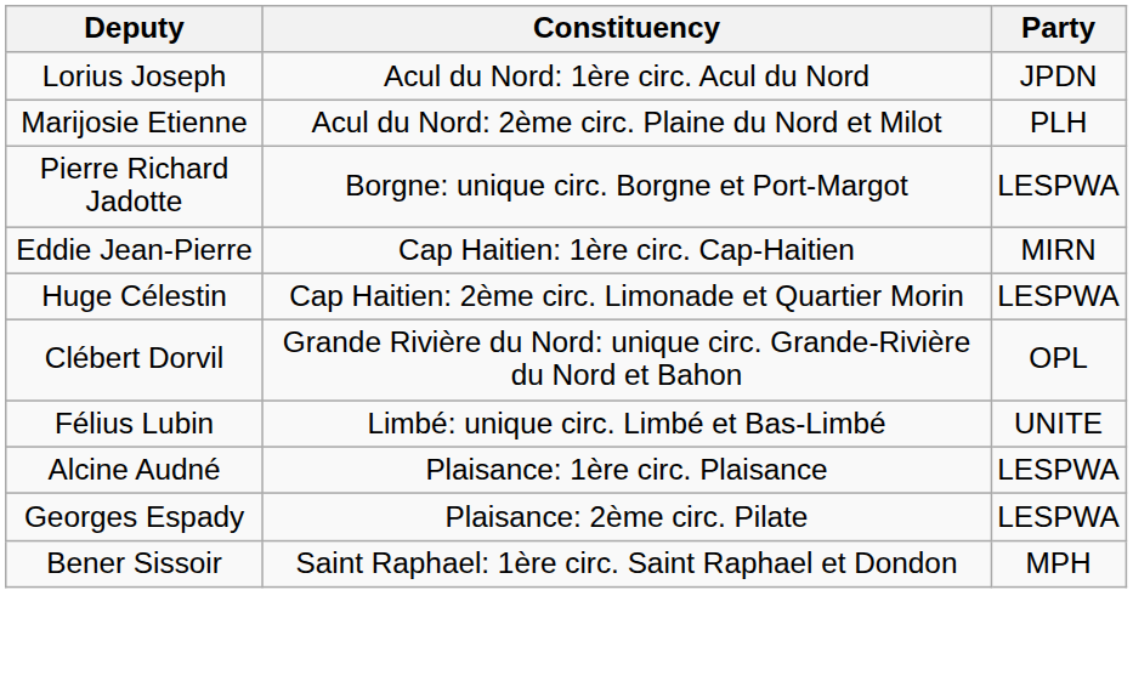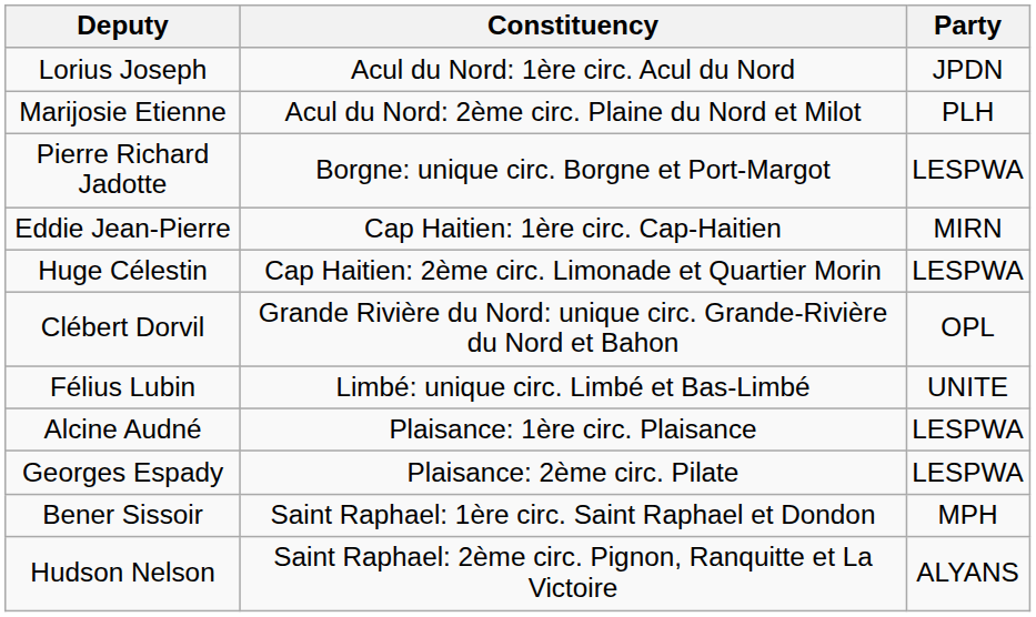 <table class="wikitable" style="text-align:center;">
 <tr>
 <th>Deputy</th>
 <th>Constituency</th>
 <th>Party</th>
 </tr>
 <tr>
 <td>Lorius Joseph</td>
 <td>Acul du Nord: 1ère circ. Acul du Nord</td>
 <td>JPDN</td>
 </tr>
 <tr>
 <td>Marijosie Etienne</td>
 <td>Acul du Nord: 2ème circ. Plaine du Nord et Milot</td>
 <td>PLH</td>
 </tr>
 <tr>
 <td>Pierre Richard Jadotte</td>
 <td>Borgne: unique circ. Borgne et Port-Margot</td>
 <td>LESPWA</td>
 </tr>
 <tr>
 <td>Eddie Jean-Pierre</td>
 <td>Cap Haitien: 1ère circ. Cap-Haitien</td>
 <td>MIRN</td>
 </tr>
 <tr>
 <td>Huge Célestin</td>
 <td>Cap Haitien: 2ème circ. Limonade et Quartier Morin</td>
 <td>LESPWA</td>
 </tr>
 <tr>
 <td>Clébert Dorvil</td>
 <td>Grande Rivière du Nord: unique circ. Grande-Rivière du Nord et Bahon</td>
 <td>OPL</td>
 </tr>
 <tr>
 <td>Félius Lubin</td>
 <td>Limbé: unique circ. Limbé et Bas-Limbé</td>
 <td>UNITE</td>
 </tr>
 <tr>
 <td>Alcine Audné</td>
 <td>Plaisance: 1ère circ. Plaisance</td>
 <td>LESPWA</td>
 </tr>
 <tr>
 <td>Georges Espady</td>
 <td>Plaisance: 2ème circ. Pilate</td>
 <td>LESPWA</td>
 </tr>
 <tr>
 <td>Bener Sissoir</td>
 <td>Saint Raphael: 1ère circ. Saint Raphael et Dondon</td>
 <td>MPH</td>
 </tr>
+<tr>
+<td>Hudson Nelson</td>
+<td>Saint Raphael: 2ème circ. Pignon, Ranquitte et La Victoire</td>
+<td>ALYANS</td>
+</tr>
 </table>
